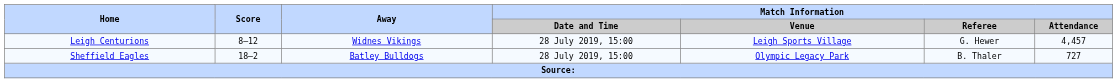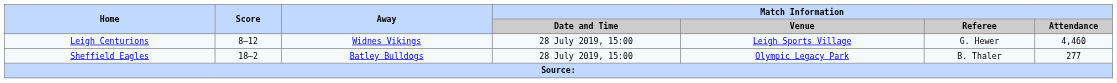 <table border=1 style="border-collapse:collapse; font-size:90%; text-align:center;" cellpadding=3 cellspacing=0 width=100%>
 <tr bgcolor=#C1D8FF>
 <th rowspan=2 width=19%>Home</th>
 <th rowspan=2 width=6%>Score</th>
 <th rowspan=2 width=19%>Away</th>
 <th colspan=4>Match Information</th>
 </tr>
 <tr bgcolor=#CCCCCC>
 <th width=17%>Date and Time</th>
 <th width=22%>Venue</th>
 <th width=10%>Referee</th>
 <th width=7%>Attendance</th>
 </tr>
 <tr bgcolor=#F5FAFF>
 <td> <a href='#'>Leigh Centurions</a></td>
 <td>8–12</td>
 <td> <a href='#'>Widnes Vikings</a></td>
 <td>28 July 2019, 15:00</td>
 <td><a href='#'>Leigh Sports Village</a></td>
 <td>G. Hewer</td>
-<td>4,457</td>
+<td>4,460</td>
 </tr>
 <tr bgcolor=#F5FAFF>
 <td> <a href='#'>Sheffield Eagles</a></td>
 <td>18–2</td>
 <td> <a href='#'>Batley Bulldogs</a></td>
 <td>28 July 2019, 15:00</td>
 <td><a href='#'>Olympic Legacy Park</a></td>
 <td>B. Thaler</td>
-<td>727</td>
+<td>277</td>
 </tr>
 <tr bgcolor="#c1d8ff">
 <th colspan="12">Source:</th>
 </tr>
 </table>
